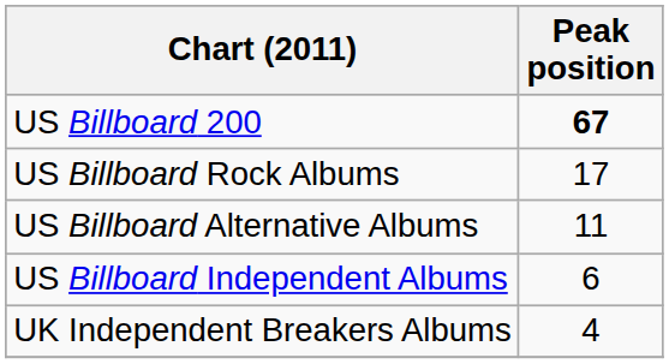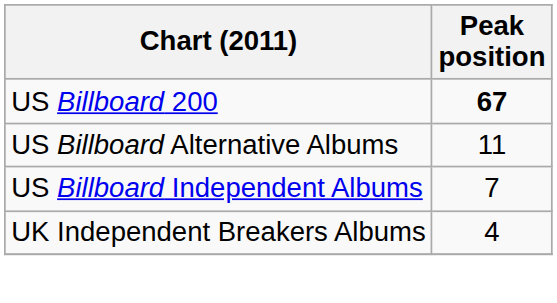 <table class="wikitable sortable">
 <tr>
 <th align="left">Chart (2011)</th>
 <th align="left">Peak<br>position</th>
 </tr>
 <tr>
 <td>US <a href='#'><em>Billboard</em> 200</a></td>
 <td style="text-align:center;"><strong>67</strong></td>
 </tr>
 <tr>
-<td>US <em>Billboard</em> Rock Albums</td>
-<td style="text-align:center;">17</td>
-</tr>
-<tr>
 <td>US <em>Billboard</em> Alternative Albums</td>
 <td style="text-align:center;">11</td>
 </tr>
 <tr>
 <td>US <a href='#'><em>Billboard</em> Independent Albums</a></td>
-<td style="text-align:center;">6</td>
+<td style="text-align:center;">7</td>
 </tr>
 <tr>
 <td>UK Independent Breakers Albums</td>
 <td style="text-align:center;">4</td>
 </tr>
 <tr>
 </tr>
 </table>
